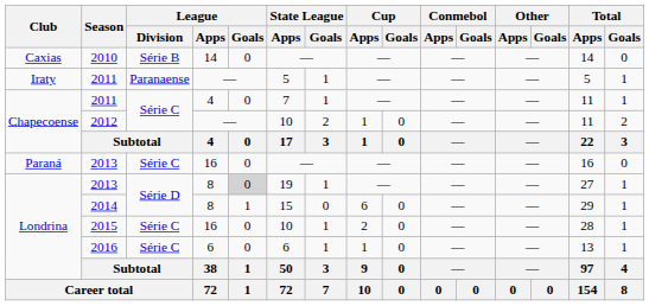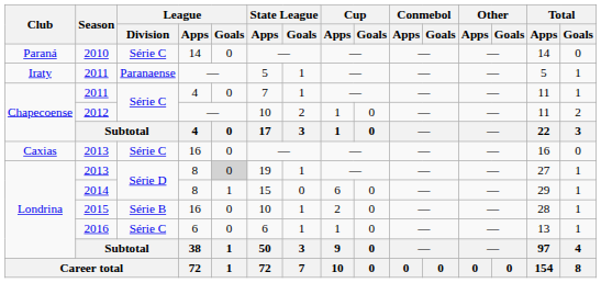 <table class="wikitable" style="text-align: center;">
 <tr>
 <th rowspan="2">Club</th>
 <th rowspan="2">Season</th>
 <th colspan="3">League</th>
 <th colspan="2">State League</th>
 <th colspan="2">Cup</th>
 <th colspan="2">Conmebol</th>
 <th colspan="2">Other</th>
 <th colspan="2">Total</th>
 </tr>
 <tr>
 <th>Division</th>
 <th>Apps</th>
 <th>Goals</th>
 <th>Apps</th>
 <th>Goals</th>
 <th>Apps</th>
 <th>Goals</th>
 <th>Apps</th>
 <th>Goals</th>
 <th>Apps</th>
 <th>Goals</th>
 <th>Apps</th>
 <th>Goals</th>
 </tr>
 <tr>
-<td valign="center"><a href='#'>Caxias</a></td>
+<td valign="center"><a href='#'>Paraná</a></td>
 <td><a href='#'>2010</a></td>
-<td><a href='#'>Série B</a></td>
+<td><a href='#'>Série C</a></td>
 <td>14</td>
 <td>0</td>
 <td colspan="2">—</td>
 <td colspan="2">—</td>
 <td colspan="2">—</td>
 <td colspan="2">—</td>
 <td>14</td>
 <td>0</td>
 </tr>
 <tr>
 <td valign="center"><a href='#'>Iraty</a></td>
 <td><a href='#'>2011</a></td>
 <td><a href='#'>Paranaense</a></td>
 <td colspan="2">—</td>
 <td>5</td>
 <td>1</td>
 <td colspan="2">—</td>
 <td colspan="2">—</td>
 <td colspan="2">—</td>
 <td>5</td>
 <td>1</td>
 </tr>
 <tr>
 <td rowspan=3 valign="center"><a href='#'>Chapecoense</a></td>
 <td><a href='#'>2011</a></td>
 <td rowspan=2><a href='#'>Série C</a></td>
 <td>4</td>
 <td>0</td>
 <td>7</td>
 <td>1</td>
 <td colspan="2">—</td>
 <td colspan="2">—</td>
 <td colspan="2">—</td>
 <td>11</td>
 <td>1</td>
 </tr>
 <tr>
 <td><a href='#'>2012</a></td>
 <td colspan="2">—</td>
 <td>10</td>
 <td>2</td>
 <td>1</td>
 <td>0</td>
 <td colspan="2">—</td>
 <td colspan="2">—</td>
 <td>11</td>
 <td>2</td>
 </tr>
 <tr>
 <th colspan="2">Subtotal</th>
 <th>4</th>
 <th>0</th>
 <th>17</th>
 <th>3</th>
 <th>1</th>
 <th>0</th>
 <th colspan="2">—</th>
 <th colspan="2">—</th>
 <th>22</th>
 <th>3</th>
 </tr>
 <tr>
-<td valign="center"><a href='#'>Paraná</a></td>
+<td valign="center"><a href='#'>Caxias</a></td>
 <td><a href='#'>2013</a></td>
 <td><a href='#'>Série C</a></td>
 <td>16</td>
 <td>0</td>
 <td colspan="2">—</td>
 <td colspan="2">—</td>
 <td colspan="2">—</td>
 <td colspan="2">—</td>
 <td>16</td>
 <td>0</td>
 </tr>
 <tr>
 <td rowspan=5 valign="center"><a href='#'>Londrina</a></td>
 <td><a href='#'>2013</a></td>
 <td rowspan=2><a href='#'>Série D</a></td>
 <td>8</td>
 <td style="background: lightgrey;">0</td>
 <td>19</td>
 <td>1</td>
 <td colspan="2">—</td>
 <td colspan="2">—</td>
 <td colspan="2">—</td>
 <td>27</td>
 <td>1</td>
 </tr>
 <tr>
 <td><a href='#'>2014</a></td>
 <td>8</td>
 <td>1</td>
 <td>15</td>
 <td>0</td>
 <td>6</td>
 <td>0</td>
 <td colspan="2">—</td>
 <td colspan="2">—</td>
 <td>29</td>
 <td>1</td>
 </tr>
 <tr>
 <td><a href='#'>2015</a></td>
-<td><a href='#'>Série C</a></td>
+<td><a href='#'>Série B</a></td>
 <td>16</td>
 <td>0</td>
 <td>10</td>
 <td>1</td>
 <td>2</td>
 <td>0</td>
 <td colspan="2">—</td>
 <td colspan="2">—</td>
 <td>28</td>
 <td>1</td>
 </tr>
 <tr>
 <td><a href='#'>2016</a></td>
 <td><a href='#'>Série C</a></td>
 <td>6</td>
 <td>0</td>
 <td>6</td>
 <td>1</td>
 <td>1</td>
 <td>0</td>
 <td colspan="2">—</td>
 <td colspan="2">—</td>
 <td>13</td>
 <td>1</td>
 </tr>
 <tr>
 <th colspan="2">Subtotal</th>
 <th>38</th>
 <th>1</th>
 <th>50</th>
 <th>3</th>
 <th>9</th>
 <th>0</th>
 <th colspan="2">—</th>
 <th colspan="2">—</th>
 <th>97</th>
 <th>4</th>
 </tr>
 <tr>
 <th colspan="3"><strong>Career total</strong></th>
 <th>72</th>
 <th>1</th>
 <th>72</th>
 <th>7</th>
 <th>10</th>
 <th>0</th>
 <th>0</th>
 <th>0</th>
 <th>0</th>
 <th>0</th>
 <th>154</th>
 <th>8</th>
 </tr>
 </table>
